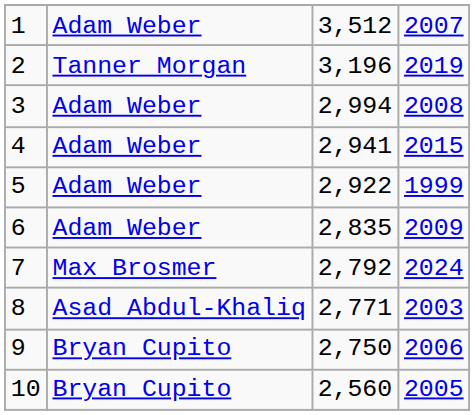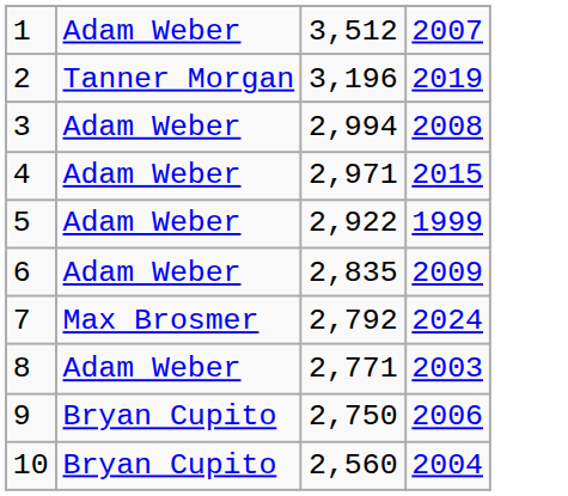 <table class="wikitable">
 <tr>
 </tr>
 <tr>
 <td>1</td>
 <td><a href='#'>Adam Weber</a></td>
 <td><abbr>3,512</abbr></td>
 <td><a href='#'>2007</a></td>
 </tr>
 <tr>
 <td>2</td>
 <td><a href='#'>Tanner Morgan</a></td>
 <td><abbr>3,196</abbr></td>
 <td><a href='#'>2019</a></td>
 </tr>
 <tr>
 <td>3</td>
 <td><a href='#'>Adam Weber</a></td>
 <td><abbr>2,994</abbr></td>
 <td><a href='#'>2008</a></td>
 </tr>
 <tr>
 <td>4</td>
 <td><a href='#'>Adam Weber</a></td>
-<td><abbr>2,941</abbr></td>
+<td><abbr>2,971</abbr></td>
 <td><a href='#'>2015</a></td>
 </tr>
 <tr>
 <td>5</td>
 <td><a href='#'>Adam Weber</a></td>
 <td><abbr>2,922</abbr></td>
 <td><a href='#'>1999</a></td>
 </tr>
 <tr>
 <td>6</td>
 <td><a href='#'>Adam Weber</a></td>
 <td><abbr>2,835</abbr></td>
 <td><a href='#'>2009</a></td>
 </tr>
 <tr>
 <td>7</td>
 <td><a href='#'>Max Brosmer</a></td>
 <td><abbr>2,792</abbr></td>
 <td><a href='#'>2024</a></td>
 </tr>
 <tr>
 <td>8</td>
-<td><a href='#'>Asad Abdul-Khaliq</a></td>
+<td><a href='#'>Adam Weber</a></td>
 <td><abbr>2,771</abbr></td>
 <td><a href='#'>2003</a></td>
 </tr>
 <tr>
 <td>9</td>
 <td><a href='#'>Bryan Cupito</a></td>
 <td><abbr>2,750</abbr></td>
 <td><a href='#'>2006</a></td>
 </tr>
 <tr>
 <td>10</td>
 <td><a href='#'>Bryan Cupito</a></td>
 <td><abbr>2,560</abbr></td>
-<td><a href='#'>2005</a></td>
+<td><a href='#'>2004</a></td>
 </tr>
 </table>
